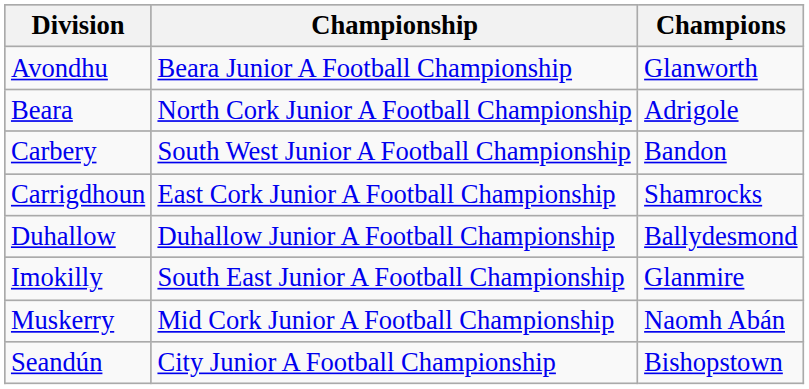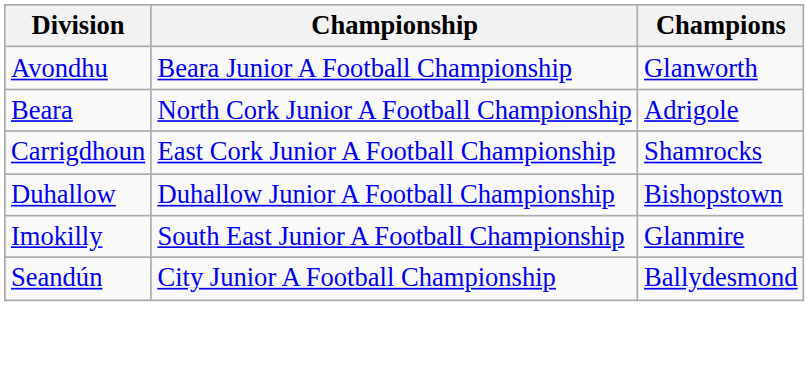 <table class="wikitable">
 <tr>
 <th>Division</th>
 <th>Championship</th>
 <th>Champions</th>
 </tr>
 <tr>
 <td><a href='#'>Avondhu</a></td>
 <td><a href='#'>Beara Junior A Football Championship</a></td>
 <td><a href='#'>Glanworth</a></td>
 </tr>
 <tr>
 <td><a href='#'>Beara</a></td>
 <td><a href='#'>North Cork Junior A Football Championship</a></td>
 <td><a href='#'>Adrigole</a></td>
 </tr>
 <tr>
-<td><a href='#'>Carbery</a></td>
-<td><a href='#'>South West Junior A Football Championship</a></td>
-<td><a href='#'>Bandon</a></td>
-</tr>
-<tr>
 <td><a href='#'>Carrigdhoun</a></td>
 <td><a href='#'>East Cork Junior A Football Championship</a></td>
 <td><a href='#'>Shamrocks</a></td>
 </tr>
 <tr>
 <td><a href='#'>Duhallow</a></td>
 <td><a href='#'>Duhallow Junior A Football Championship</a></td>
-<td><a href='#'>Ballydesmond</a></td>
+<td><a href='#'>Bishopstown</a></td>
 </tr>
 <tr>
 <td><a href='#'>Imokilly</a></td>
 <td><a href='#'>South East Junior A Football Championship</a></td>
 <td><a href='#'>Glanmire</a></td>
 </tr>
 <tr>
-<td><a href='#'>Muskerry</a></td>
-<td><a href='#'>Mid Cork Junior A Football Championship</a></td>
-<td><a href='#'>Naomh Abán</a></td>
-</tr>
-<tr>
 <td><a href='#'>Seandún</a></td>
 <td><a href='#'>City Junior A Football Championship</a></td>
-<td><a href='#'>Bishopstown</a></td>
+<td><a href='#'>Ballydesmond</a></td>
 </tr>
 </table>
